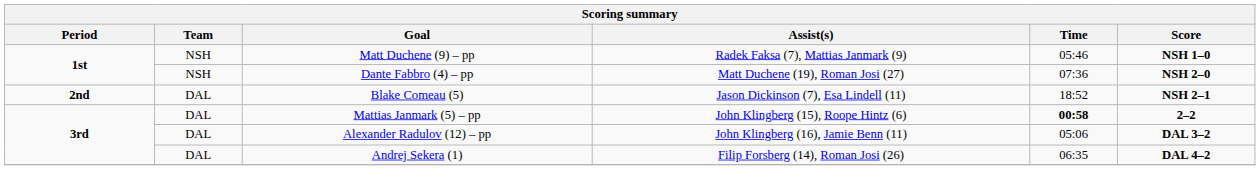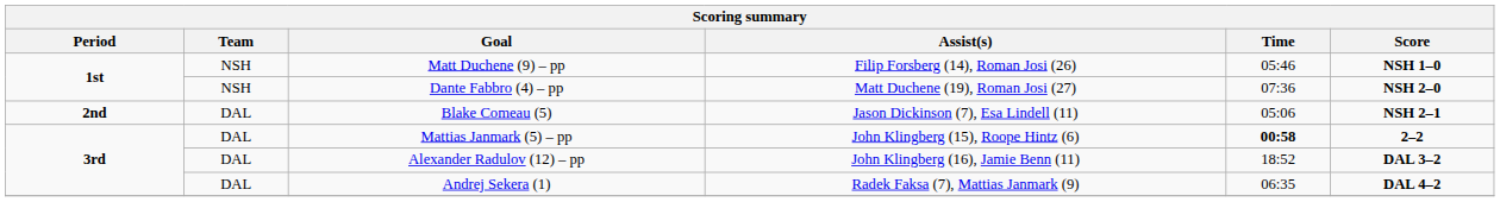 <table style="width:100%;" class="wikitable">
 <tr>
 <th colspan=6>Scoring summary</th>
 </tr>
 <tr>
 <th style="width:12%;">Period</th>
 <th style="width:7%;">Team</th>
 <th style="width:28%;">Goal</th>
 <th style="width:35%;">Assist(s)</th>
 <th style="width:7%;">Time</th>
 <th style="width:11%;">Score</th>
 </tr>
 <tr>
 <td align=center rowspan="2"><strong>1st</strong></td>
 <td align=center>NSH</td>
 <td align=center><a href='#'>Matt Duchene</a> (9) – pp</td>
-<td align=center><a href='#'>Radek Faksa</a> (7), <a href='#'>Mattias Janmark</a> (9)</td>
+<td align=center><a href='#'>Filip Forsberg</a> (14), <a href='#'>Roman Josi</a> (26)</td>
 <td align=center>05:46</td>
 <td align=center><strong>NSH 1–0</strong></td>
 </tr>
 <tr>
 <td align=center>NSH</td>
 <td align=center><a href='#'>Dante Fabbro</a> (4) – pp</td>
 <td align=center><a href='#'>Matt Duchene</a> (19), <a href='#'>Roman Josi</a> (27)</td>
 <td align=center>07:36</td>
 <td align=center><strong>NSH 2–0</strong></td>
 </tr>
 <tr>
 <td align=center rowspan="1"><strong>2nd</strong></td>
 <td align=center>DAL</td>
 <td align=center><a href='#'>Blake Comeau</a> (5)</td>
 <td align=center><a href='#'>Jason Dickinson</a> (7), <a href='#'>Esa Lindell</a> (11)</td>
-<td align=center>18:52</td>
+<td align=center>05:06</td>
 <td align=center><strong>NSH 2–1</strong></td>
 </tr>
 <tr>
 <td align=center rowspan="3"><strong>3rd</strong></td>
 <td align=center>DAL</td>
 <td align=center><a href='#'>Mattias Janmark</a> (5) – pp</td>
 <td align=center><a href='#'>John Klingberg</a> (15), <a href='#'>Roope Hintz</a> (6)</td>
 <td align=center><strong>00:58</strong></td>
 <td align=center><strong>2–2</strong></td>
 </tr>
 <tr>
 <td align=center>DAL</td>
 <td align=center><a href='#'>Alexander Radulov</a> (12) – pp</td>
 <td align=center><a href='#'>John Klingberg</a> (16), <a href='#'>Jamie Benn</a> (11)</td>
-<td align=center>05:06</td>
+<td align=center>18:52</td>
 <td align=center><strong>DAL 3–2</strong></td>
 </tr>
 <tr>
 <td align=center>DAL</td>
 <td align=center><a href='#'>Andrej Sekera</a> (1)</td>
-<td align=center><a href='#'>Filip Forsberg</a> (14), <a href='#'>Roman Josi</a> (26)</td>
+<td align=center><a href='#'>Radek Faksa</a> (7), <a href='#'>Mattias Janmark</a> (9)</td>
 <td align=center>06:35</td>
 <td align=center><strong>DAL 4–2</strong></td>
 </tr>
 <tr>
 </tr>
 </table>
